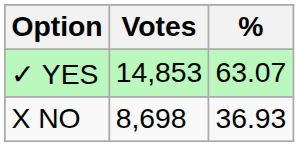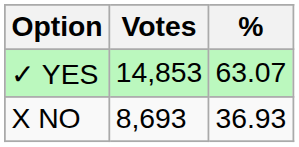 <table class="wikitable">
 <tr>
 <th>Option</th>
 <th>Votes</th>
 <th>%</th>
 </tr>
 <tr>
 <td style=background:#bbf8be>✓ YES</td>
 <td style=background:#bbf8be>14,853</td>
 <td style=background:#bbf8be>63.07</td>
 </tr>
 <tr>
 <td>X NO</td>
-<td>8,698</td>
+<td>8,693</td>
 <td>36.93</td>
 </tr>
 </table>
